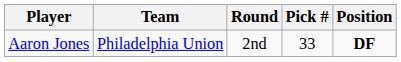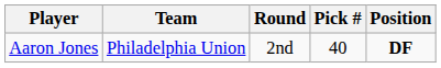 <table class="wikitable" style="text-align:center;">
 <tr>
 <th>Player</th>
 <th>Team</th>
 <th>Round</th>
 <th>Pick #</th>
 <th>Position</th>
 </tr>
 <tr>
 <td> <a href='#'>Aaron Jones</a></td>
 <td><a href='#'>Philadelphia Union</a></td>
 <td>2nd</td>
-<td>33</td>
+<td>40</td>
 <td><strong>DF</strong></td>
 </tr>
 </table>
